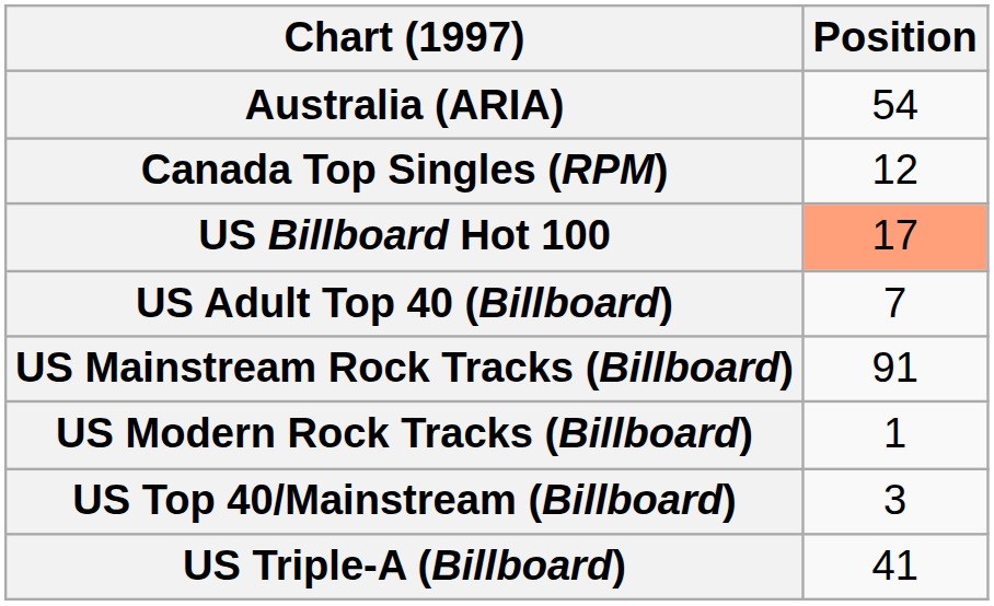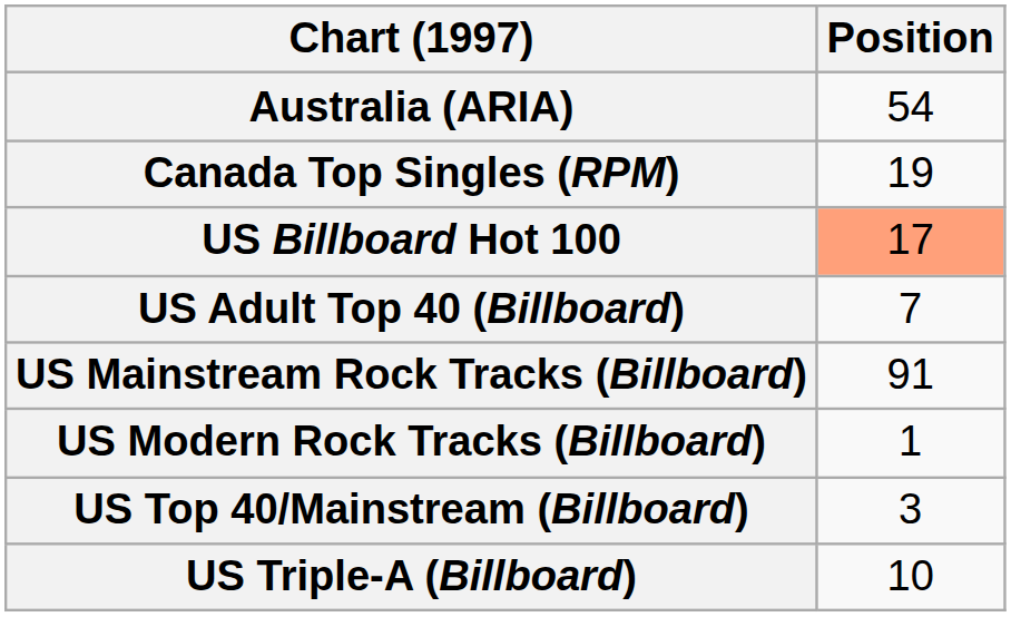 <table class="wikitable sortable plainrowheaders" style="text-align:center">
 <tr>
 <th>Chart (1997)</th>
 <th>Position</th>
 </tr>
 <tr>
 <th scope="row">Australia (ARIA)</th>
 <td>54</td>
 </tr>
 <tr>
 <th scope="row">Canada Top Singles (<em>RPM</em>)</th>
-<td>12</td>
+<td>19</td>
 </tr>
 <tr>
 <th scope="row">US <em>Billboard</em> Hot 100</th>
 <td style="background: lightsalmon;">17</td>
 </tr>
 <tr>
 <th scope="row">US Adult Top 40 (<em>Billboard</em>)</th>
 <td>7</td>
 </tr>
 <tr>
 <th scope="row">US Mainstream Rock Tracks (<em>Billboard</em>)</th>
 <td>91</td>
 </tr>
 <tr>
 <th scope="row">US Modern Rock Tracks (<em>Billboard</em>)</th>
 <td>1</td>
 </tr>
 <tr>
 <th scope="row">US Top 40/Mainstream (<em>Billboard</em>)</th>
 <td>3</td>
 </tr>
 <tr>
 <th scope="row">US Triple-A (<em>Billboard</em>)</th>
-<td>41</td>
+<td>10</td>
 </tr>
 </table>
